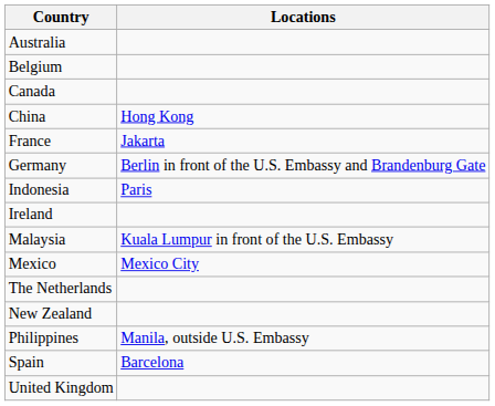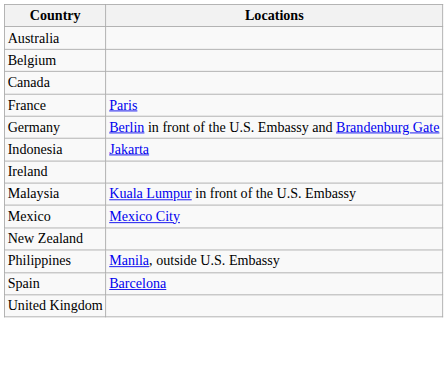 <table class="wikitable">
 <tr>
 <th>Country</th>
 <th>Locations</th>
 </tr>
 <tr>
 <td>Australia</td>
 <td></td>
 </tr>
 <tr>
 <td>Belgium</td>
 <td></td>
 </tr>
 <tr>
 <td>Canada</td>
 <td></td>
 </tr>
 <tr>
-<td>China</td>
-<td><a href='#'>Hong Kong</a></td>
-</tr>
-<tr>
 <td>France</td>
-<td><a href='#'>Jakarta</a></td>
+<td><a href='#'>Paris</a></td>
 </tr>
 <tr>
 <td>Germany</td>
 <td><a href='#'>Berlin</a> in front of the U.S. Embassy and <a href='#'>Brandenburg Gate</a></td>
 </tr>
 <tr>
 <td>Indonesia</td>
-<td><a href='#'>Paris</a></td>
+<td><a href='#'>Jakarta</a></td>
 </tr>
 <tr>
 <td>Ireland</td>
 <td></td>
 </tr>
 <tr>
 <td>Malaysia</td>
 <td><a href='#'>Kuala Lumpur</a> in front of the U.S. Embassy </td>
 </tr>
 <tr>
 <td>Mexico</td>
 <td><a href='#'>Mexico City</a></td>
-</tr>
-<tr>
-<td>The Netherlands</td>
-<td></td>
 </tr>
 <tr>
 <td>New Zealand</td>
 <td></td>
 </tr>
 <tr>
 <td>Philippines</td>
 <td><a href='#'>Manila</a>, outside U.S. Embassy</td>
 </tr>
 <tr>
 <td>Spain</td>
 <td><a href='#'>Barcelona</a></td>
 </tr>
 <tr>
 <td>United Kingdom</td>
 <td></td>
 </tr>
 </table>
